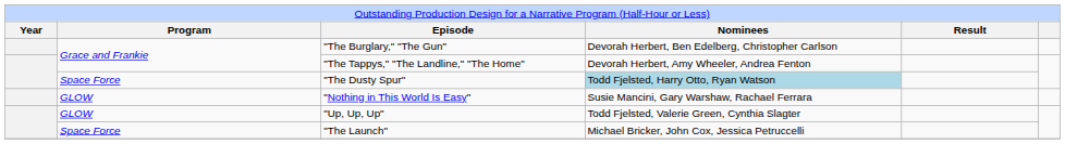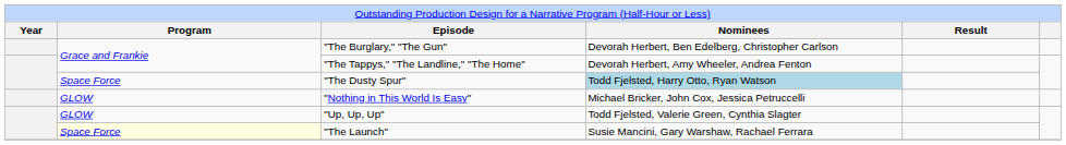 <table class="wikitable plainrowheaders" style="font-size: 90%" width=90%>
 <tr ---- bgcolor="#bfd7ff">
 <td colspan=6 align=center><a href='#'>Outstanding Production Design for a Narrative Program (Half-Hour or Less)</a></td>
 </tr>
 <tr ---- bgcolor="#ebf5ff">
 <th width="5%">Year</th>
 <th width="25%">Program</th>
 <th width="25%">Episode</th>
 <th width="30%">Nominees</th>
 <th width="13%">Result</th>
 <th width="5%"></th>
 </tr>
 <tr>
 <th scope=row></th>
 <td rowspan="2"><em><a href='#'>Grace and Frankie</a></em></td>
 <td>"The Burglary," "The Gun"</td>
 <td>Devorah Herbert, Ben Edelberg, Christopher Carlson</td>
 <td></td>
 <td></td>
 </tr>
 <tr>
 <th rowspan="2" scope=row></th>
 <td>"The Tappys," "The Landline," "The Home"</td>
 <td>Devorah Herbert, Amy Wheeler, Andrea Fenton</td>
 <td></td>
 <td rowspan="2"></td>
 </tr>
 <tr>
 <td><em><a href='#'>Space Force</a></em></td>
 <td>"The Dusty Spur"</td>
 <td style="background: lightblue;">Todd Fjelsted, Harry Otto, Ryan Watson</td>
 <td></td>
 </tr>
 <tr>
 <th scope=row></th>
 <td><em><a href='#'>GLOW</a></em></td>
 <td>"<a href='#'>Nothing in This World Is Easy</a>"</td>
-<td>Susie Mancini, Gary Warshaw, Rachael Ferrara</td>
+<td>Michael Bricker, John Cox, Jessica Petruccelli</td>
 <td></td>
 <td></td>
 </tr>
 <tr>
 <th rowspan="2" scope=row></th>
 <td><em><a href='#'>GLOW</a></em></td>
 <td>"Up, Up, Up"</td>
 <td>Todd Fjelsted, Valerie Green, Cynthia Slagter</td>
 <td></td>
 <td rowspan="2"></td>
 </tr>
 <tr>
-<td><em><a href='#'>Space Force</a></em></td>
+<td style="background: lightyellow;"><em><a href='#'>Space Force</a></em></td>
 <td>"The Launch"</td>
-<td>Michael Bricker, John Cox, Jessica Petruccelli</td>
+<td>Susie Mancini, Gary Warshaw, Rachael Ferrara</td>
 <td></td>
 </tr>
 <tr>
 </tr>
 </table>
